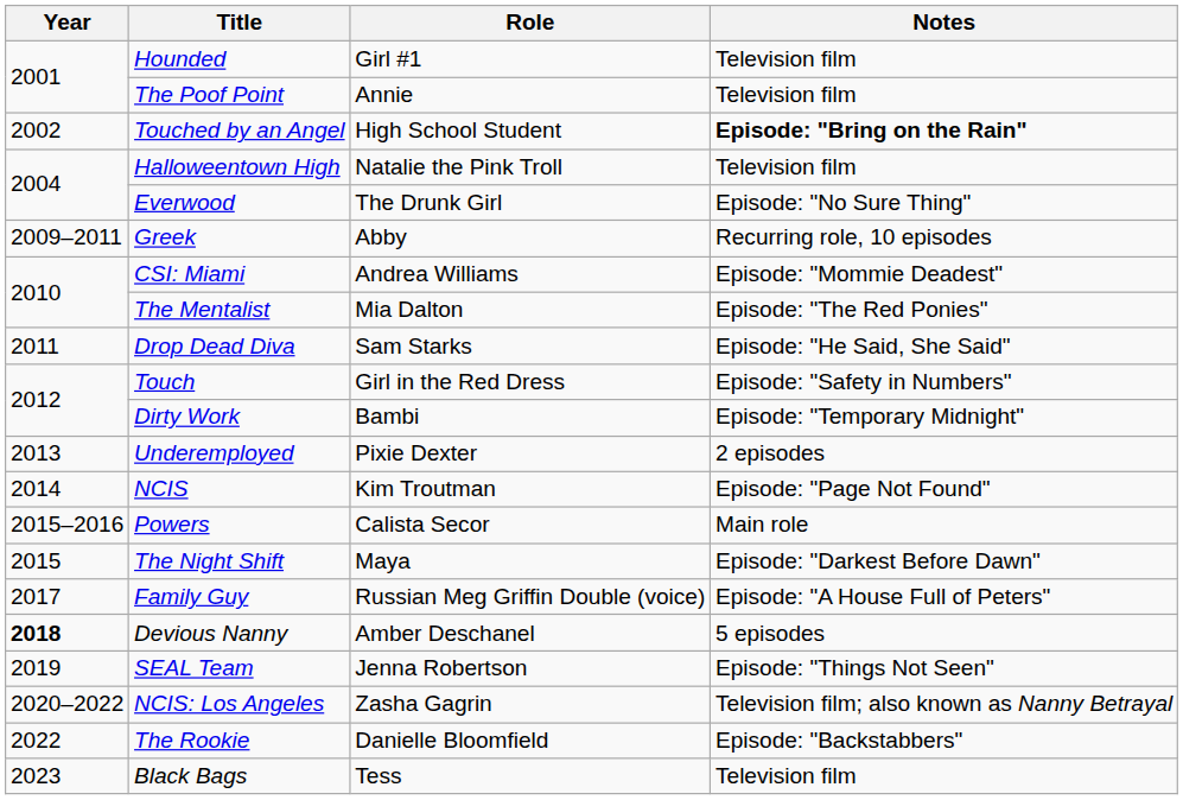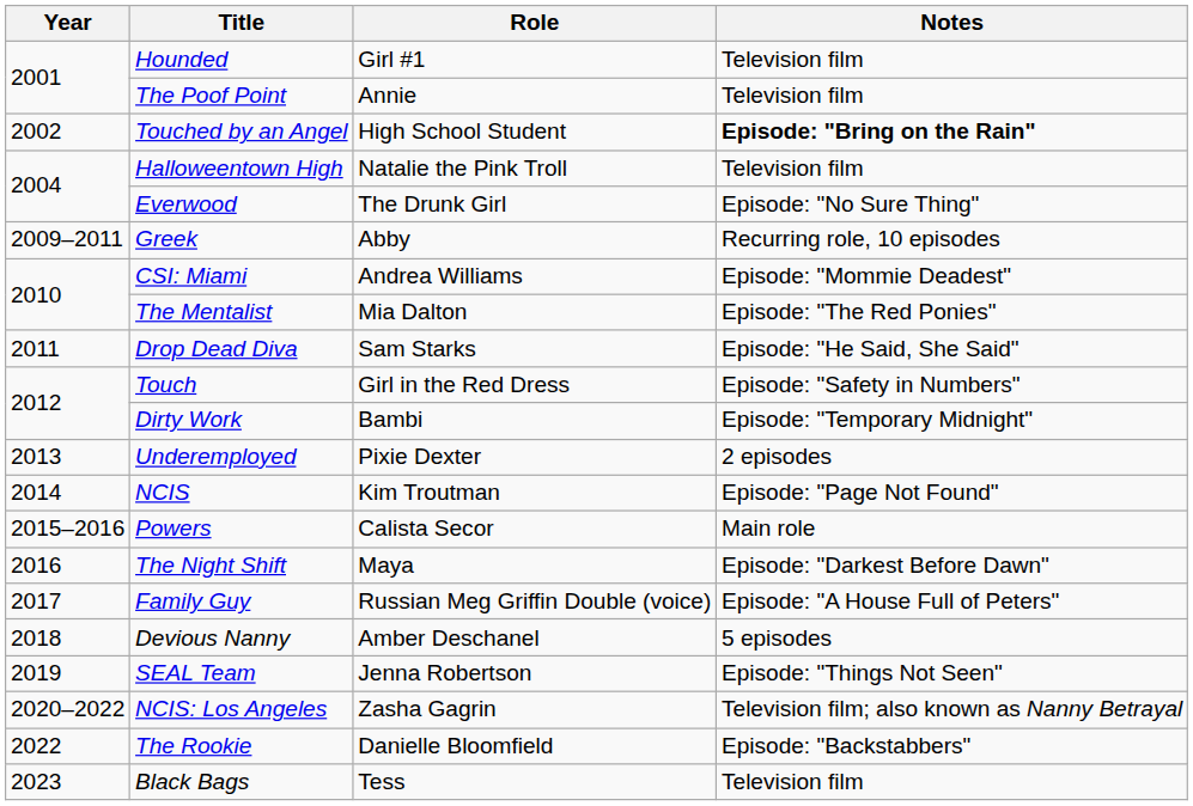 <table class="wikitable sortable">
 <tr>
 <th>Year</th>
 <th>Title</th>
 <th>Role</th>
 <th class="unsortable">Notes</th>
 </tr>
 <tr>
 <td rowspan=2>2001</td>
 <td><em><a href='#'>Hounded</a></em></td>
 <td>Girl #1</td>
 <td>Television film</td>
 </tr>
 <tr>
 <td><em><a href='#'>The Poof Point</a></em></td>
 <td>Annie</td>
 <td>Television film</td>
 </tr>
 <tr>
 <td>2002</td>
 <td><em><a href='#'>Touched by an Angel</a></em></td>
 <td>High School Student</td>
 <td><strong>Episode: "Bring on the Rain"</strong></td>
 </tr>
 <tr>
 <td rowspan=2>2004</td>
 <td><em><a href='#'>Halloweentown High</a></em></td>
 <td>Natalie the Pink Troll</td>
 <td>Television film</td>
 </tr>
 <tr>
 <td><em><a href='#'>Everwood</a></em></td>
 <td>The Drunk Girl</td>
 <td>Episode: "No Sure Thing"</td>
 </tr>
 <tr>
 <td>2009–2011</td>
 <td><em><a href='#'>Greek</a></em></td>
 <td>Abby</td>
 <td>Recurring role, 10 episodes</td>
 </tr>
 <tr>
 <td rowspan=2>2010</td>
 <td><em><a href='#'>CSI: Miami</a></em></td>
 <td>Andrea Williams</td>
 <td>Episode: "Mommie Deadest"</td>
 </tr>
 <tr>
 <td><em><a href='#'>The Mentalist</a></em></td>
 <td>Mia Dalton</td>
 <td>Episode: "The Red Ponies"</td>
 </tr>
 <tr>
 <td>2011</td>
 <td><em><a href='#'>Drop Dead Diva</a></em></td>
 <td>Sam Starks</td>
 <td>Episode: "He Said, She Said"</td>
 </tr>
 <tr>
 <td rowspan=2>2012</td>
 <td><em><a href='#'>Touch</a></em></td>
 <td>Girl in the Red Dress</td>
 <td>Episode: "Safety in Numbers"</td>
 </tr>
 <tr>
 <td><em><a href='#'>Dirty Work</a></em></td>
 <td>Bambi</td>
 <td>Episode: "Temporary Midnight"</td>
 </tr>
 <tr>
 <td>2013</td>
 <td><em><a href='#'>Underemployed</a></em></td>
 <td>Pixie Dexter</td>
 <td>2 episodes</td>
 </tr>
 <tr>
 <td>2014</td>
 <td><em><a href='#'>NCIS</a></em></td>
 <td>Kim Troutman</td>
 <td>Episode: "Page Not Found"</td>
 </tr>
 <tr>
 <td>2015–2016</td>
 <td><em><a href='#'>Powers</a></em></td>
 <td>Calista Secor</td>
 <td>Main role</td>
 </tr>
 <tr>
-<td>2015</td>
+<td>2016</td>
 <td><em><a href='#'>The Night Shift</a></em></td>
 <td>Maya</td>
 <td>Episode: "Darkest Before Dawn"</td>
 </tr>
 <tr>
 <td>2017</td>
 <td><em><a href='#'>Family Guy</a></em></td>
 <td>Russian Meg Griffin Double (voice)</td>
 <td>Episode: "A House Full of Peters"</td>
 </tr>
 <tr>
-<td><strong>2018</strong></td>
+<td>2018</td>
 <td><em>Devious Nanny</em></td>
 <td>Amber Deschanel</td>
 <td>5 episodes</td>
 </tr>
 <tr>
 <td>2019</td>
 <td><em><a href='#'>SEAL Team</a></em></td>
 <td>Jenna Robertson</td>
 <td>Episode: "Things Not Seen"</td>
 </tr>
 <tr>
 <td>2020–2022</td>
 <td><em><a href='#'>NCIS: Los Angeles</a></em></td>
 <td>Zasha Gagrin</td>
 <td>Television film; also known as <em>Nanny Betrayal</em></td>
 </tr>
 <tr>
 <td>2022</td>
 <td><em><a href='#'>The Rookie</a></em></td>
 <td>Danielle Bloomfield</td>
 <td>Episode: "Backstabbers"</td>
 </tr>
 <tr>
 <td>2023</td>
 <td><em>Black Bags</em></td>
 <td>Tess</td>
 <td>Television film</td>
 </tr>
 </table>
